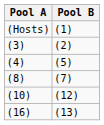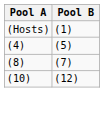 <table class="wikitable">
 <tr>
 <th width=50%>Pool A</th>
 <th width=50%>Pool B</th>
 </tr>
 <tr>
 <td> (Hosts)</td>
 <td> (1)</td>
-</tr>
-<tr>
-<td> (3)</td>
-<td> (2)</td>
 </tr>
 <tr>
 <td> (4)</td>
 <td> (5)</td>
 </tr>
 <tr>
 <td> (8)</td>
 <td> (7)</td>
 </tr>
 <tr>
 <td> (10)</td>
 <td> (12)</td>
 </tr>
-<tr>
-<td> (16)</td>
-<td> (13)</td>
-</tr>
 </table>
